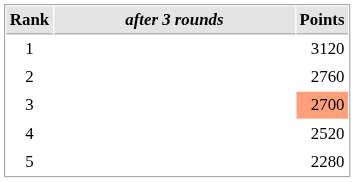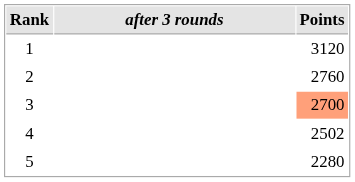 <table cellspacing="1" cellpadding="3" style="border:1px solid #aaa; font-size:90%;">
 <tr style="background:#e4e4e4;">
 <th style="border-bottom:1px solid #aaa; width:10px;">Rank</th>
 <th style="border-bottom:1px solid #aaa; width:200px; white-space:nowrap;"><em>after 3 rounds</em></th>
 <th style="border-bottom:1px solid #aaa; width:20px;">Points</th>
 </tr>
 <tr>
 <td align=center>1</td>
 <td></td>
 <td align=right>3120</td>
 </tr>
 <tr>
 <td align=center>2</td>
 <td></td>
 <td align=right>2760</td>
 </tr>
 <tr>
 <td align=center>3</td>
 <td></td>
 <td align=right style="background: lightsalmon;">2700</td>
 </tr>
 <tr>
 <td align=center>4</td>
 <td></td>
-<td align=right>2520</td>
+<td align=right>2502</td>
 </tr>
 <tr>
 <td align=center>5</td>
 <td></td>
 <td align=right>2280</td>
 </tr>
 </table>
